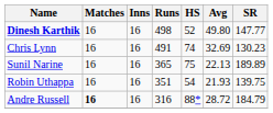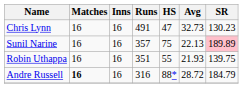 <table class="wikitable">
 <tr>
 <th style="text-align:center;">Name</th>
 <th style="text-align:center;">Matches</th>
 <th style="text-align:center;">Inns</th>
 <th style="text-align:center;">Runs</th>
 <th style="text-align:center;">HS</th>
 <th style="text-align:center;">Avg</th>
 <th style="text-align:center;">SR</th>
 </tr>
 <tr>
-<td><strong><a href='#'>Dinesh Karthik</a></strong></td>
-<td>16</td>
-<td>16</td>
-<td>498</td>
-<td>52</td>
-<td>49.80</td>
-<td>147.77</td>
-</tr>
-<tr>
 <td><a href='#'>Chris Lynn</a></td>
 <td>16</td>
 <td>16</td>
 <td>491</td>
-<td>74</td>
-<td>32.69</td>
+<td>47</td>
+<td>32.73</td>
 <td>130.23</td>
 </tr>
 <tr>
 <td><a href='#'>Sunil Narine</a></td>
 <td>16</td>
 <td>16</td>
-<td>365</td>
+<td>357</td>
 <td>75</td>
 <td>22.13</td>
-<td>189.89</td>
+<td style="background: pink;">189.89</td>
 </tr>
 <tr>
 <td><a href='#'>Robin Uthappa</a></td>
 <td>16</td>
 <td>16</td>
 <td>351</td>
-<td>54</td>
+<td>55</td>
 <td>21.93</td>
 <td>139.75</td>
 </tr>
 <tr>
 <td><a href='#'>Andre Russell</a></td>
 <td><strong>16</strong></td>
 <td>16</td>
 <td>316</td>
 <td>88<a href='#'>*</a></td>
 <td>28.72</td>
 <td>184.79</td>
 </tr>
 <tr>
 </tr>
 </table>
